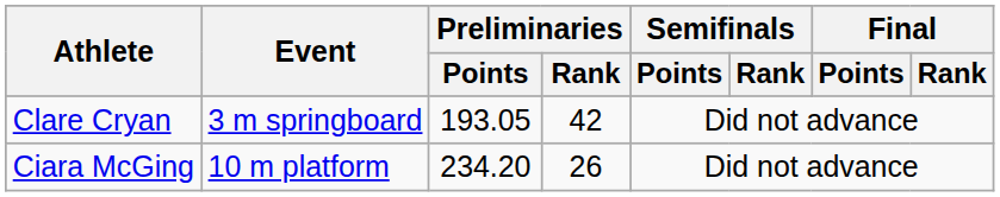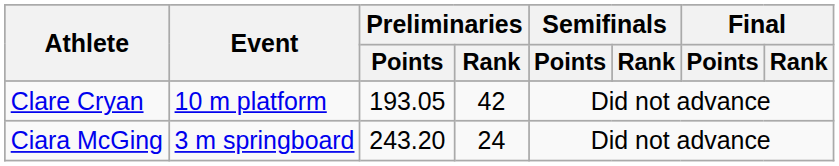 <table class="wikitable" style="text-align:center; font-size:90%;">
 <tr>
 <th rowspan=2>Athlete</th>
 <th rowspan=2>Event</th>
 <th colspan=2>Preliminaries</th>
 <th colspan=2>Semifinals</th>
 <th colspan=2>Final</th>
 </tr>
 <tr style="font-size:95%">
 <th>Points</th>
 <th>Rank</th>
 <th>Points</th>
 <th>Rank</th>
 <th>Points</th>
 <th>Rank</th>
 </tr>
 <tr>
 <td align=left><a href='#'>Clare Cryan</a></td>
-<td align=left><a href='#'>3 m springboard</a></td>
+<td align=left><a href='#'>10 m platform</a></td>
 <td>193.05</td>
 <td>42</td>
 <td colspan=4>Did not advance</td>
 </tr>
 <tr>
 <td align=left><a href='#'>Ciara McGing</a></td>
-<td align=left><a href='#'>10 m platform</a></td>
-<td>234.20</td>
-<td>26</td>
+<td align=left><a href='#'>3 m springboard</a></td>
+<td>243.20</td>
+<td>24</td>
 <td colspan=4>Did not advance</td>
 </tr>
 </table>
